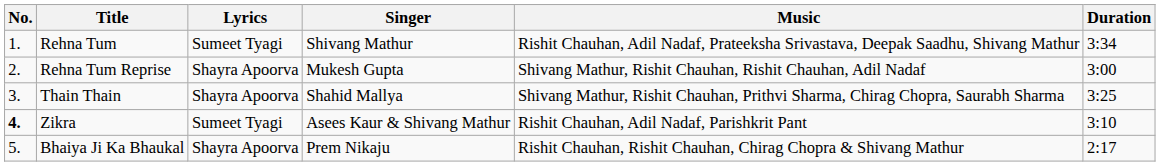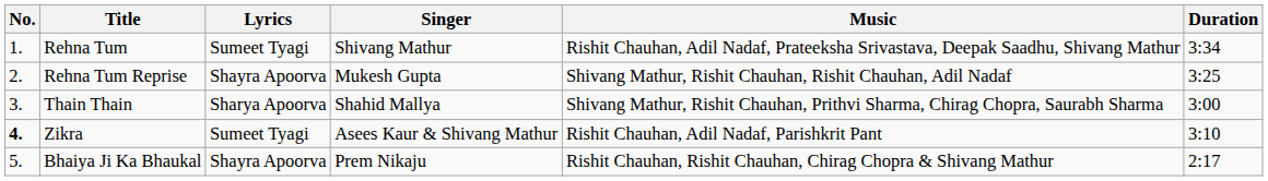 <table class="wikitable">
 <tr>
 <th>No.</th>
 <th>Title</th>
 <th>Lyrics</th>
 <th>Singer</th>
 <th>Music</th>
 <th>Duration</th>
 </tr>
 <tr>
 <td>1.</td>
 <td>Rehna Tum</td>
 <td>Sumeet Tyagi</td>
 <td>Shivang Mathur</td>
 <td>Rishit Chauhan, Adil Nadaf, Prateeksha Srivastava, Deepak Saadhu, Shivang Mathur</td>
 <td>3:34</td>
 </tr>
 <tr>
 <td>2.</td>
 <td>Rehna Tum Reprise</td>
 <td>Shayra Apoorva</td>
 <td>Mukesh Gupta</td>
 <td>Shivang Mathur, Rishit Chauhan, Rishit Chauhan, Adil Nadaf</td>
-<td>3:00</td>
+<td>3:25</td>
 </tr>
 <tr>
 <td>3.</td>
 <td>Thain Thain</td>
-<td>Shayra Apoorva</td>
+<td>Sharya Apoorva</td>
 <td>Shahid Mallya</td>
 <td>Shivang Mathur, Rishit Chauhan, Prithvi Sharma, Chirag Chopra, Saurabh Sharma</td>
-<td>3:25</td>
+<td>3:00</td>
 </tr>
 <tr>
 <td><strong>4.</strong></td>
 <td>Zikra</td>
 <td>Sumeet Tyagi</td>
 <td>Asees Kaur & Shivang Mathur</td>
 <td>Rishit Chauhan, Adil Nadaf, Parishkrit Pant</td>
 <td>3:10</td>
 </tr>
 <tr>
 <td>5.</td>
 <td>Bhaiya Ji Ka Bhaukal</td>
 <td>Shayra Apoorva</td>
 <td>Prem Nikaju</td>
 <td>Rishit Chauhan, Rishit Chauhan, Chirag Chopra & Shivang Mathur</td>
 <td>2:17</td>
 </tr>
 </table>
